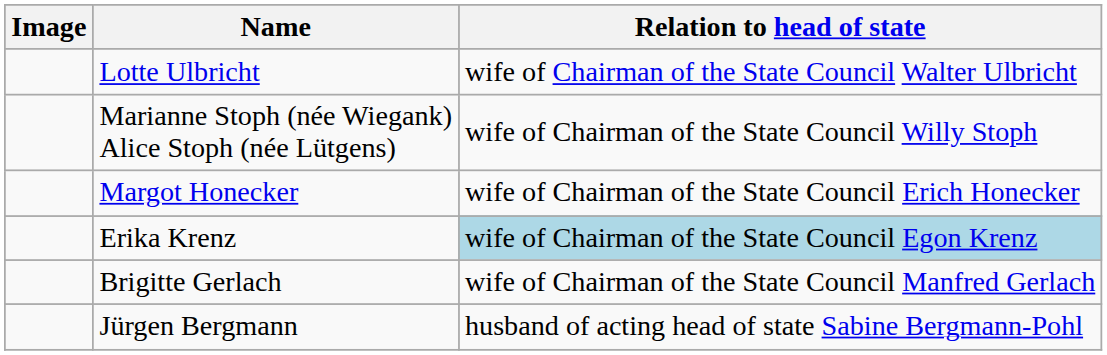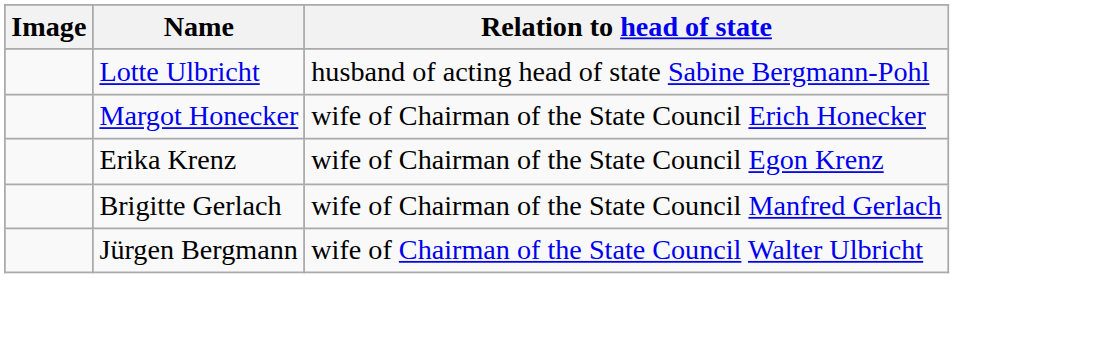 <table class="wikitable">
 <tr>
 <th>Image</th>
 <th>Name</th>
 <th>Relation to <a href='#'>head of state</a></th>
 </tr>
 <tr>
 <td></td>
 <td><a href='#'>Lotte Ulbricht</a></td>
-<td>wife of <a href='#'>Chairman of the State Council</a> <a href='#'>Walter Ulbricht</a></td>
-</tr>
-<tr>
-<td></td>
-<td>Marianne Stoph (née Wiegank)<br>Alice Stoph (née Lütgens)</td>
-<td>wife of Chairman of the State Council <a href='#'>Willy Stoph</a></td>
+<td>husband of acting head of state <a href='#'>Sabine Bergmann-Pohl</a></td>
 </tr>
 <tr>
 <td></td>
 <td><a href='#'>Margot Honecker</a></td>
 <td>wife of Chairman of the State Council <a href='#'>Erich Honecker</a></td>
 </tr>
 <tr>
 <td></td>
 <td>Erika Krenz</td>
-<td style="background: lightblue;">wife of Chairman of the State Council <a href='#'>Egon Krenz</a></td>
+<td>wife of Chairman of the State Council <a href='#'>Egon Krenz</a></td>
 </tr>
 <tr>
 <td></td>
 <td>Brigitte Gerlach</td>
 <td>wife of Chairman of the State Council <a href='#'>Manfred Gerlach</a></td>
 </tr>
 <tr>
 <td></td>
 <td>Jürgen Bergmann</td>
-<td>husband of acting head of state <a href='#'>Sabine Bergmann-Pohl</a></td>
+<td>wife of <a href='#'>Chairman of the State Council</a> <a href='#'>Walter Ulbricht</a></td>
 </tr>
 </table>
